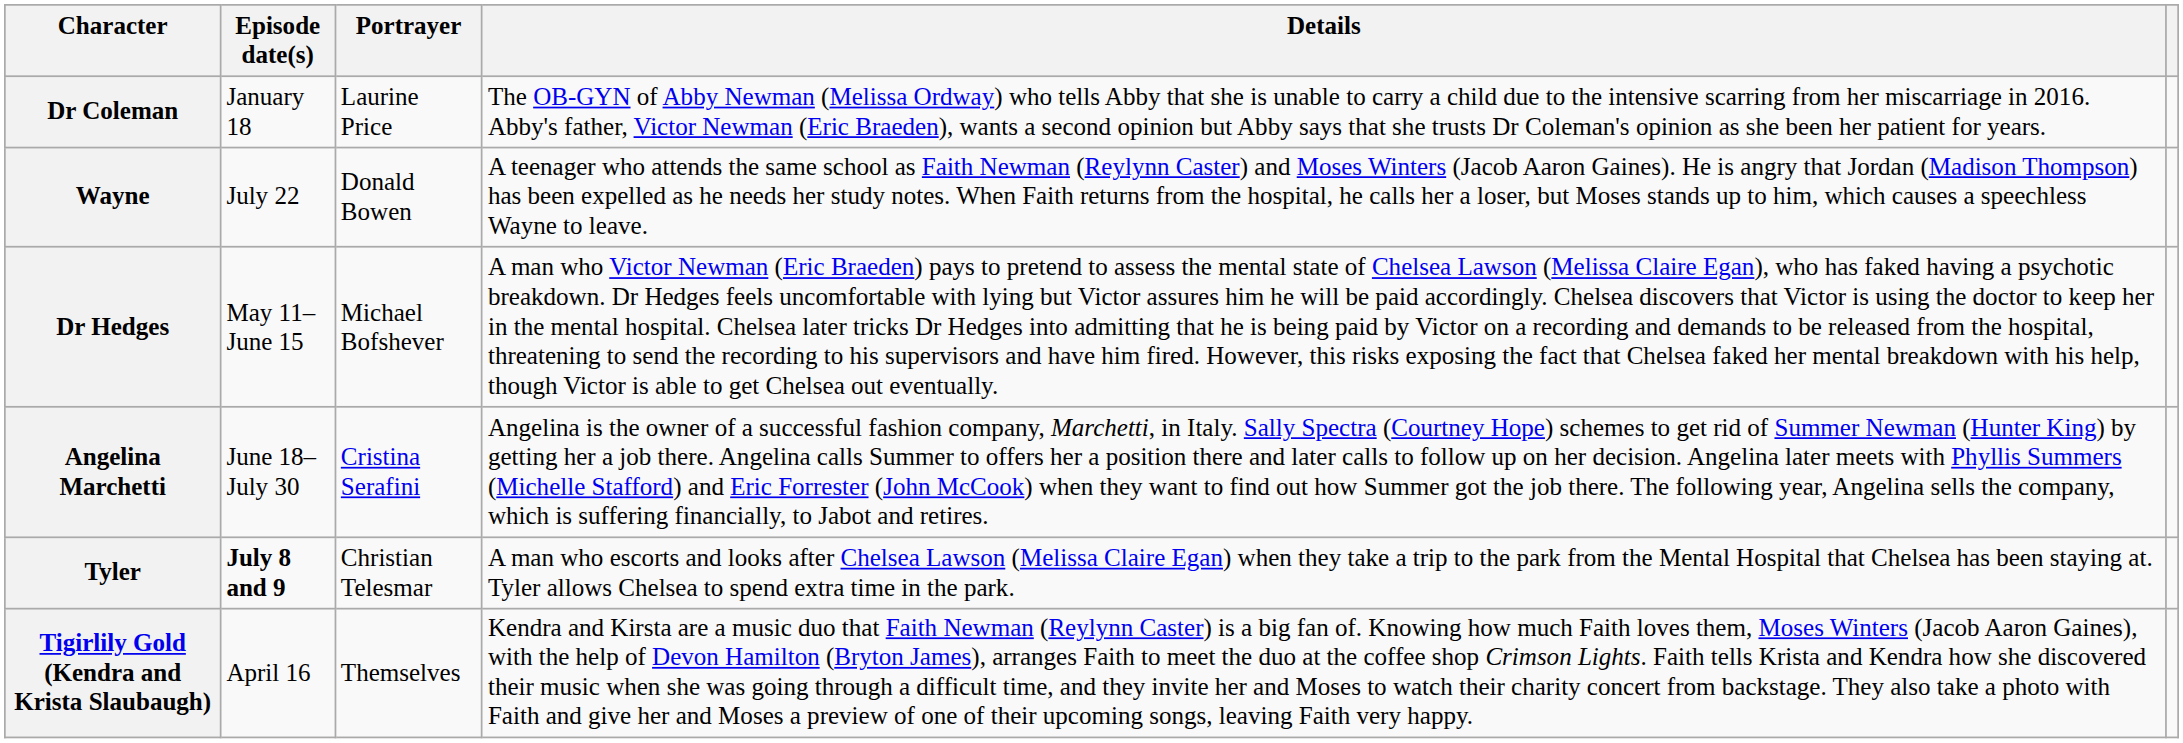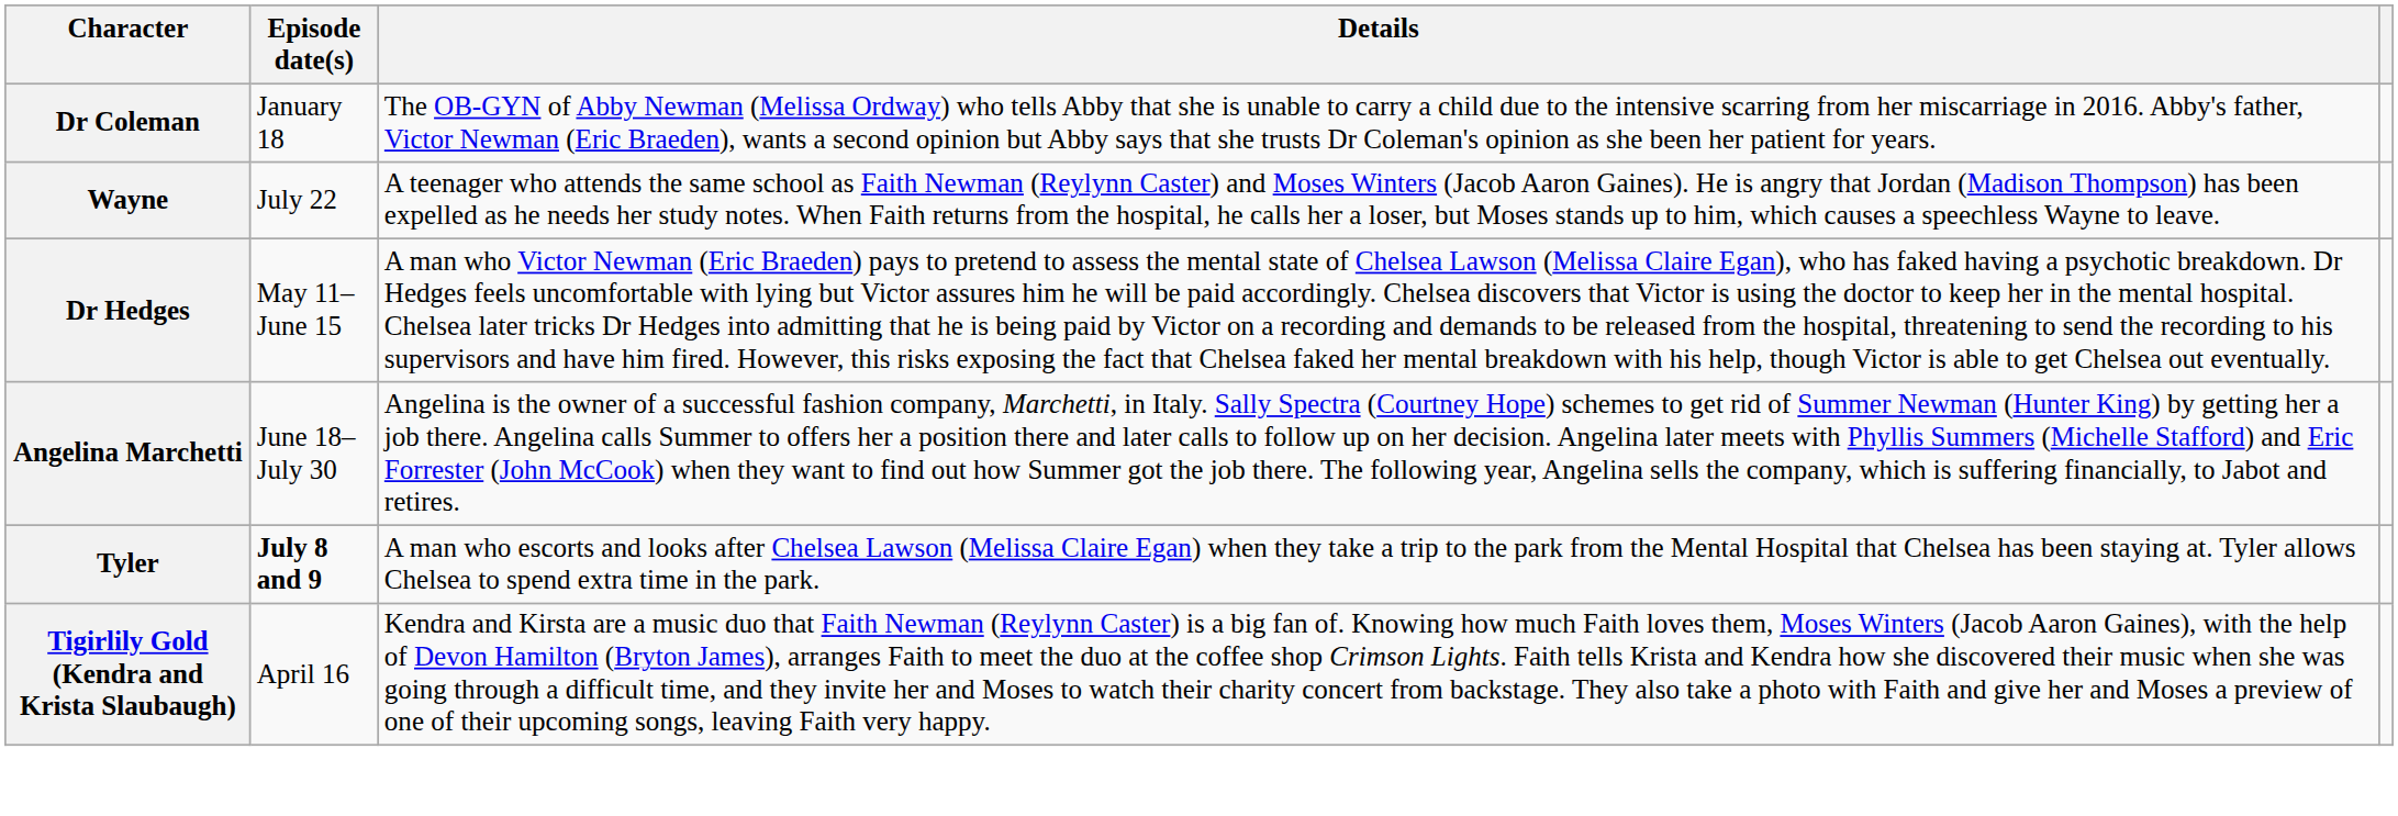 <table class="wikitable plainrowheaders" style="font-size:90%">
 <tr valign="top">
 <th scope="col">Character</th>
 <th scope="col">Episode date(s)</th>
-<th scope="col">Portrayer</th>
 <th scope="col">Details</th>
 <th scope="col"></th>
 </tr>
 <tr>
 <th scope="row">Dr Coleman</th>
 <td>January 18</td>
-<td>Laurine Price</td>
 <td>The <a href='#'>OB-GYN</a> of <a href='#'>Abby Newman</a> (<a href='#'>Melissa Ordway</a>) who tells Abby that she is unable to carry a child due to the intensive scarring from her miscarriage in 2016. Abby's father, <a href='#'>Victor Newman</a> (<a href='#'>Eric Braeden</a>), wants a second opinion but Abby says that she trusts Dr Coleman's opinion as she been her patient for years.</td>
 <td style="text-align:center;"></td>
 </tr>
 <tr>
 <th scope="row">Wayne</th>
 <td>July 22</td>
-<td>Donald Bowen</td>
 <td>A teenager who attends the same school as <a href='#'>Faith Newman</a> (<a href='#'>Reylynn Caster</a>) and <a href='#'>Moses Winters</a> (Jacob Aaron Gaines). He is angry that Jordan (<a href='#'>Madison Thompson</a>) has been expelled as he needs her study notes. When Faith returns from the hospital, he calls her a loser, but Moses stands up to him, which causes a speechless Wayne to leave.</td>
 <td style="text-align:center;"></td>
 </tr>
 <tr>
 <th scope="row">Dr Hedges</th>
 <td>May 11–June 15</td>
-<td>Michael Bofshever</td>
 <td>A man who <a href='#'>Victor Newman</a> (<a href='#'>Eric Braeden</a>) pays to pretend to assess the mental state of <a href='#'>Chelsea Lawson</a> (<a href='#'>Melissa Claire Egan</a>), who has faked having a psychotic breakdown. Dr Hedges feels uncomfortable with lying but Victor assures him he will be paid accordingly. Chelsea discovers that Victor is using the doctor to keep her in the mental hospital. Chelsea later tricks Dr Hedges into admitting that he is being paid by Victor on a recording and demands to be released from the hospital, threatening to send the recording to his supervisors and have him fired. However, this risks exposing the fact that Chelsea faked her mental breakdown with his help, though Victor is able to get Chelsea out eventually.</td>
 <td style="text-align:center;"></td>
 </tr>
 <tr>
 <th scope="row">Angelina Marchetti</th>
 <td>June 18–July 30</td>
-<td><a href='#'>Cristina Serafini</a></td>
 <td>Angelina is the owner of a successful fashion company, <em>Marchetti</em>, in Italy. <a href='#'>Sally Spectra</a> (<a href='#'>Courtney Hope</a>) schemes to get rid of <a href='#'>Summer Newman</a> (<a href='#'>Hunter King</a>) by getting her a job there. Angelina calls Summer to offers her a position there and later calls to follow up on her decision. Angelina later meets with <a href='#'>Phyllis Summers</a> (<a href='#'>Michelle Stafford</a>) and <a href='#'>Eric Forrester</a> (<a href='#'>John McCook</a>) when they want to find out how Summer got the job there. The following year,  Angelina sells the company, which is suffering financially, to Jabot and retires.</td>
 <td style="text-align:center;"></td>
 </tr>
 <tr>
 <th scope="row">Tyler</th>
 <td><strong>July 8 and 9</strong></td>
-<td>Christian Telesmar</td>
 <td>A man who escorts and looks after <a href='#'>Chelsea Lawson</a> (<a href='#'>Melissa Claire Egan</a>) when they take a trip to the park from the Mental Hospital that Chelsea has been staying at. Tyler allows Chelsea to spend extra time in the park.</td>
 <td style="text-align:center;"></td>
 </tr>
 <tr>
 <th scope="row"><a href='#'>Tigirlily Gold</a> (Kendra and Krista Slaubaugh)</th>
 <td>April 16</td>
-<td>Themselves</td>
 <td>Kendra and Kirsta are a music duo that <a href='#'>Faith Newman</a> (<a href='#'>Reylynn Caster</a>) is a big fan of. Knowing how much Faith loves them, <a href='#'>Moses Winters</a> (Jacob Aaron Gaines), with the help of <a href='#'>Devon Hamilton</a> (<a href='#'>Bryton James</a>), arranges Faith to meet the duo at the coffee shop <em>Crimson Lights</em>. Faith tells Krista and Kendra how she discovered their music when she was going through a difficult time, and they invite her and Moses to watch their charity concert from backstage. They also take a photo with Faith and give her and Moses a preview of one of their upcoming songs, leaving Faith very happy.</td>
 <td style="text-align:center;"></td>
 </tr>
 </table>
